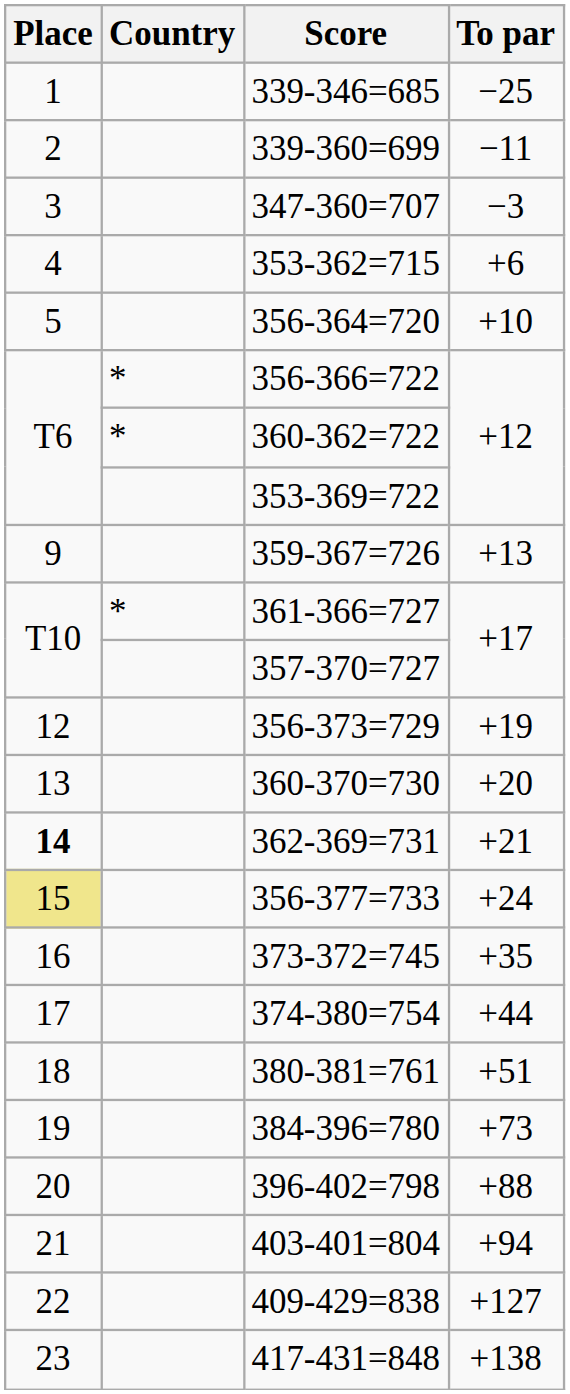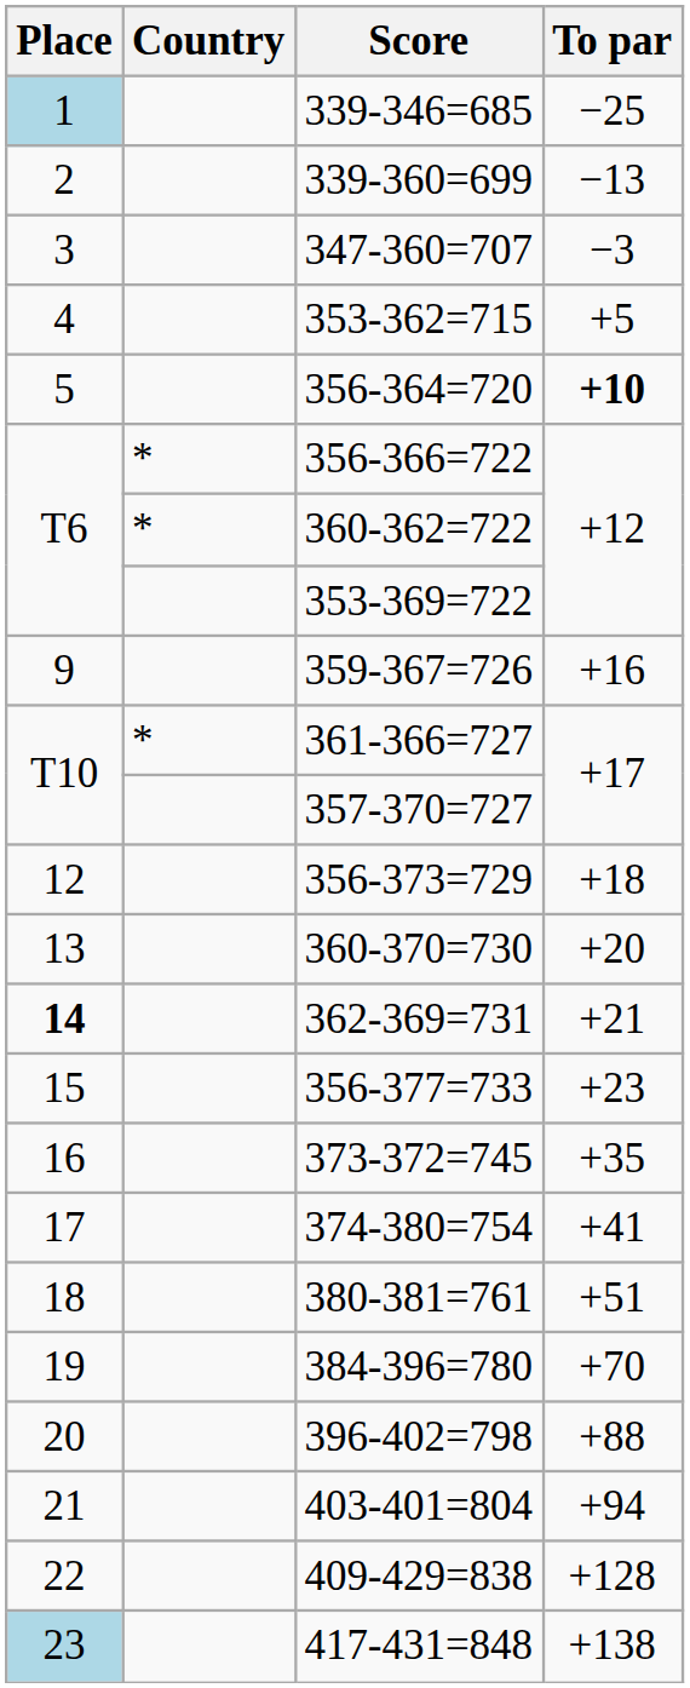 <table class="wikitable" style="font-size:95%;">
 <tr>
 <th>Place</th>
 <th>Country</th>
 <th>Score</th>
 <th>To par</th>
 </tr>
 <tr>
-<td align=center>1</td>
+<td align=center style="background: lightblue;">1</td>
 <td></td>
 <td>339-346=685</td>
 <td align=center>−25</td>
 </tr>
 <tr>
 <td align=center>2</td>
 <td></td>
 <td>339-360=699</td>
-<td align=center>−11</td>
+<td align=center>−13</td>
 </tr>
 <tr>
 <td align=center>3</td>
 <td></td>
 <td>347-360=707</td>
 <td align=center>−3</td>
 </tr>
 <tr>
 <td align=center>4</td>
 <td></td>
 <td>353-362=715</td>
-<td align=center>+6</td>
+<td align=center>+5</td>
 </tr>
 <tr>
 <td align=center>5</td>
 <td></td>
 <td>356-364=720</td>
-<td align=center>+10</td>
+<td align=center><strong>+10</strong></td>
 </tr>
 <tr>
 <td rowspan="3" align="center">T6</td>
 <td> *</td>
 <td>356-366=722</td>
 <td rowspan="3" align="center">+12</td>
 </tr>
 <tr>
 <td> *</td>
 <td>360-362=722</td>
 </tr>
 <tr>
 <td></td>
 <td>353-369=722</td>
 </tr>
 <tr>
 <td align="center">9</td>
 <td></td>
 <td>359-367=726</td>
-<td align="center">+13</td>
+<td align="center">+16</td>
 </tr>
 <tr>
 <td rowspan="2" align="center">T10</td>
 <td> *</td>
 <td>361-366=727</td>
 <td rowspan="2" align="center">+17</td>
 </tr>
 <tr>
 <td></td>
 <td>357-370=727</td>
 </tr>
 <tr>
 <td align="center">12</td>
 <td></td>
 <td>356-373=729</td>
-<td align="center">+19</td>
+<td align="center">+18</td>
 </tr>
 <tr>
 <td align="center">13</td>
 <td></td>
 <td>360-370=730</td>
 <td align="center">+20</td>
 </tr>
 <tr>
 <td align="center"><strong>14</strong></td>
 <td></td>
 <td>362-369=731</td>
 <td align="center">+21</td>
 </tr>
 <tr>
-<td align="center" style="background: khaki;">15</td>
+<td align="center">15</td>
 <td></td>
 <td>356-377=733</td>
-<td align="center">+24</td>
+<td align="center">+23</td>
 </tr>
 <tr>
 <td align="center">16</td>
 <td></td>
 <td>373-372=745</td>
 <td align="center">+35</td>
 </tr>
 <tr>
 <td align="center">17</td>
 <td></td>
 <td>374-380=754</td>
-<td align="center">+44</td>
+<td align="center">+41</td>
 </tr>
 <tr>
 <td align="center">18</td>
 <td></td>
 <td>380-381=761</td>
 <td align="center">+51</td>
 </tr>
 <tr>
 <td align="center">19</td>
 <td></td>
 <td>384-396=780</td>
-<td align="center">+73</td>
+<td align="center">+70</td>
 </tr>
 <tr>
 <td align="center">20</td>
 <td></td>
 <td>396-402=798</td>
 <td align="center">+88</td>
 </tr>
 <tr>
 <td align=center>21</td>
 <td></td>
 <td>403-401=804</td>
 <td align=center>+94</td>
 </tr>
 <tr>
 <td align="center">22</td>
 <td></td>
 <td>409-429=838</td>
-<td align="center">+127</td>
+<td align="center">+128</td>
 </tr>
 <tr>
-<td align=center>23</td>
+<td align=center style="background: lightblue;">23</td>
 <td></td>
 <td>417-431=848</td>
 <td align=center>+138</td>
 </tr>
 </table>
